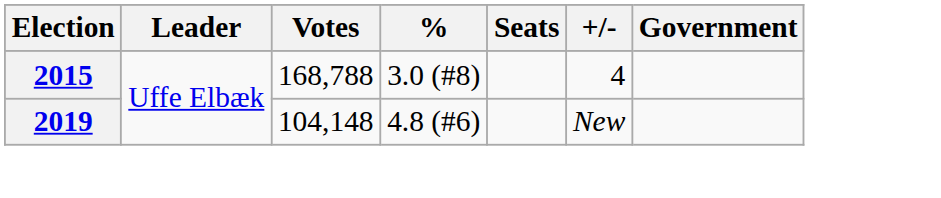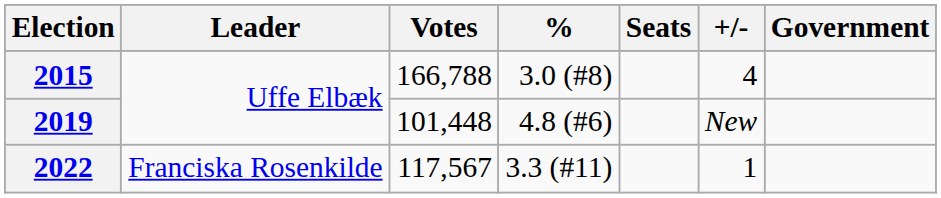 <table class="wikitable" style="text-align:right;">
 <tr>
 <th>Election</th>
 <th>Leader</th>
 <th>Votes</th>
 <th>%</th>
 <th>Seats</th>
 <th>+/-</th>
 <th>Government</th>
 </tr>
 <tr>
 <th><a href='#'>2015</a></th>
 <td rowspan="2"><a href='#'>Uffe Elbæk</a></td>
-<td>168,788</td>
+<td>166,788</td>
 <td>3.0 (#8)</td>
 <td></td>
 <td> 4</td>
 <td></td>
 </tr>
 <tr>
 <th><a href='#'>2019</a></th>
-<td>104,148</td>
+<td>101,448</td>
 <td>4.8 (#6)</td>
 <td></td>
 <td><em>New</em></td>
 <td></td>
 </tr>
+<tr>
+<th><a href='#'>2022</a></th>
+<td><a href='#'>Franciska Rosenkilde</a></td>
+<td>117,567</td>
+<td>3.3 (#11)</td>
+<td></td>
+<td> 1</td>
+<td></td>
+</tr>
 </table>
